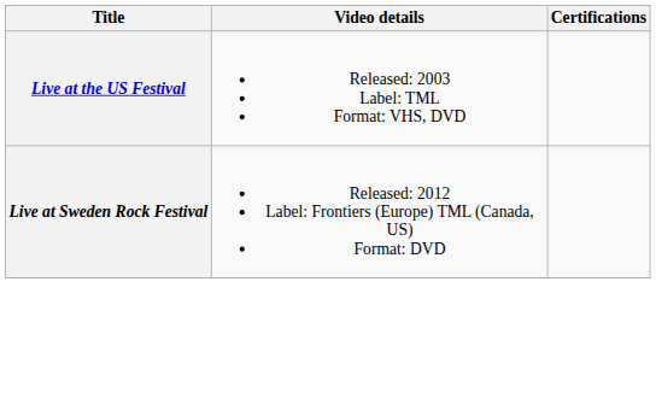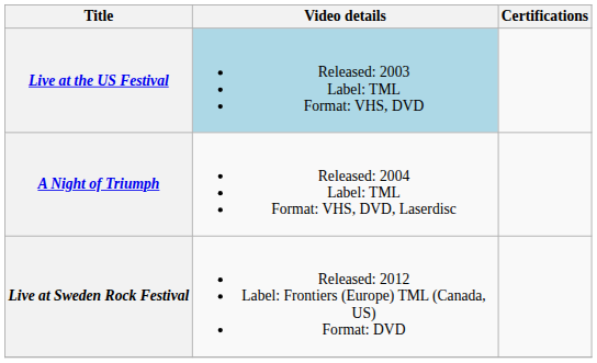 <table class="wikitable plainrowheaders" style="text-align:center;">
 <tr>
 <th scope="col">Title</th>
 <th scope="col" style="width:20em">Video details</th>
 <th scope="col">Certifications<br></th>
 </tr>
 <tr>
 <th scope="row"><em><a href='#'>Live at the US Festival</a></em></th>
-<td><br><ul><li>Released: 2003</li><li>Label: TML</li><li>Format: VHS, DVD</li></ul></td>
+<td style="background: lightblue;"><br><ul><li>Released: 2003</li><li>Label: TML</li><li>Format: VHS, DVD</li></ul></td>
+<td></td>
+</tr>
+<tr>
+<th scope="row"><em><a href='#'>A Night of Triumph</a></em></th>
+<td><br><ul><li>Released: 2004</li><li>Label: TML</li><li>Format: VHS, DVD, Laserdisc</li></ul></td>
 <td></td>
 </tr>
 <tr>
 <th scope="row"><em>Live at Sweden Rock Festival</em></th>
 <td><br><ul><li>Released: 2012</li><li>Label: Frontiers (Europe) TML (Canada, US)</li><li>Format: DVD</li></ul></td>
 <td></td>
 </tr>
 <tr>
 </tr>
 </table>
